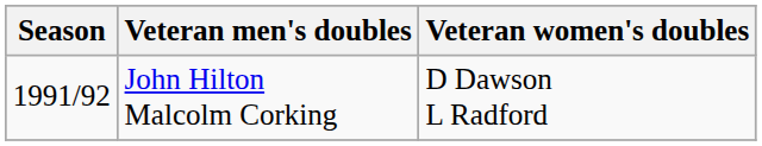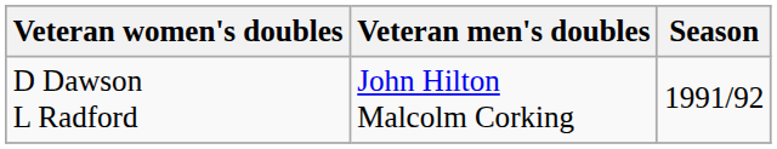 <table class=wikitable style="font-size:90%;">
 <tr>
+<th>Veteran women's doubles</th>
+<th>Veteran men's doubles</th>
 <th>Season</th>
-<th>Veteran men's doubles</th>
-<th>Veteran women's doubles</th>
 </tr>
 <tr>
+<td> D Dawson <br>  L Radford</td>
+<td> <a href='#'>John Hilton</a> <br>  Malcolm Corking</td>
 <td>1991/92</td>
-<td> <a href='#'>John Hilton</a> <br>  Malcolm Corking</td>
-<td> D Dawson <br>  L Radford</td>
 </tr>
 </table>
